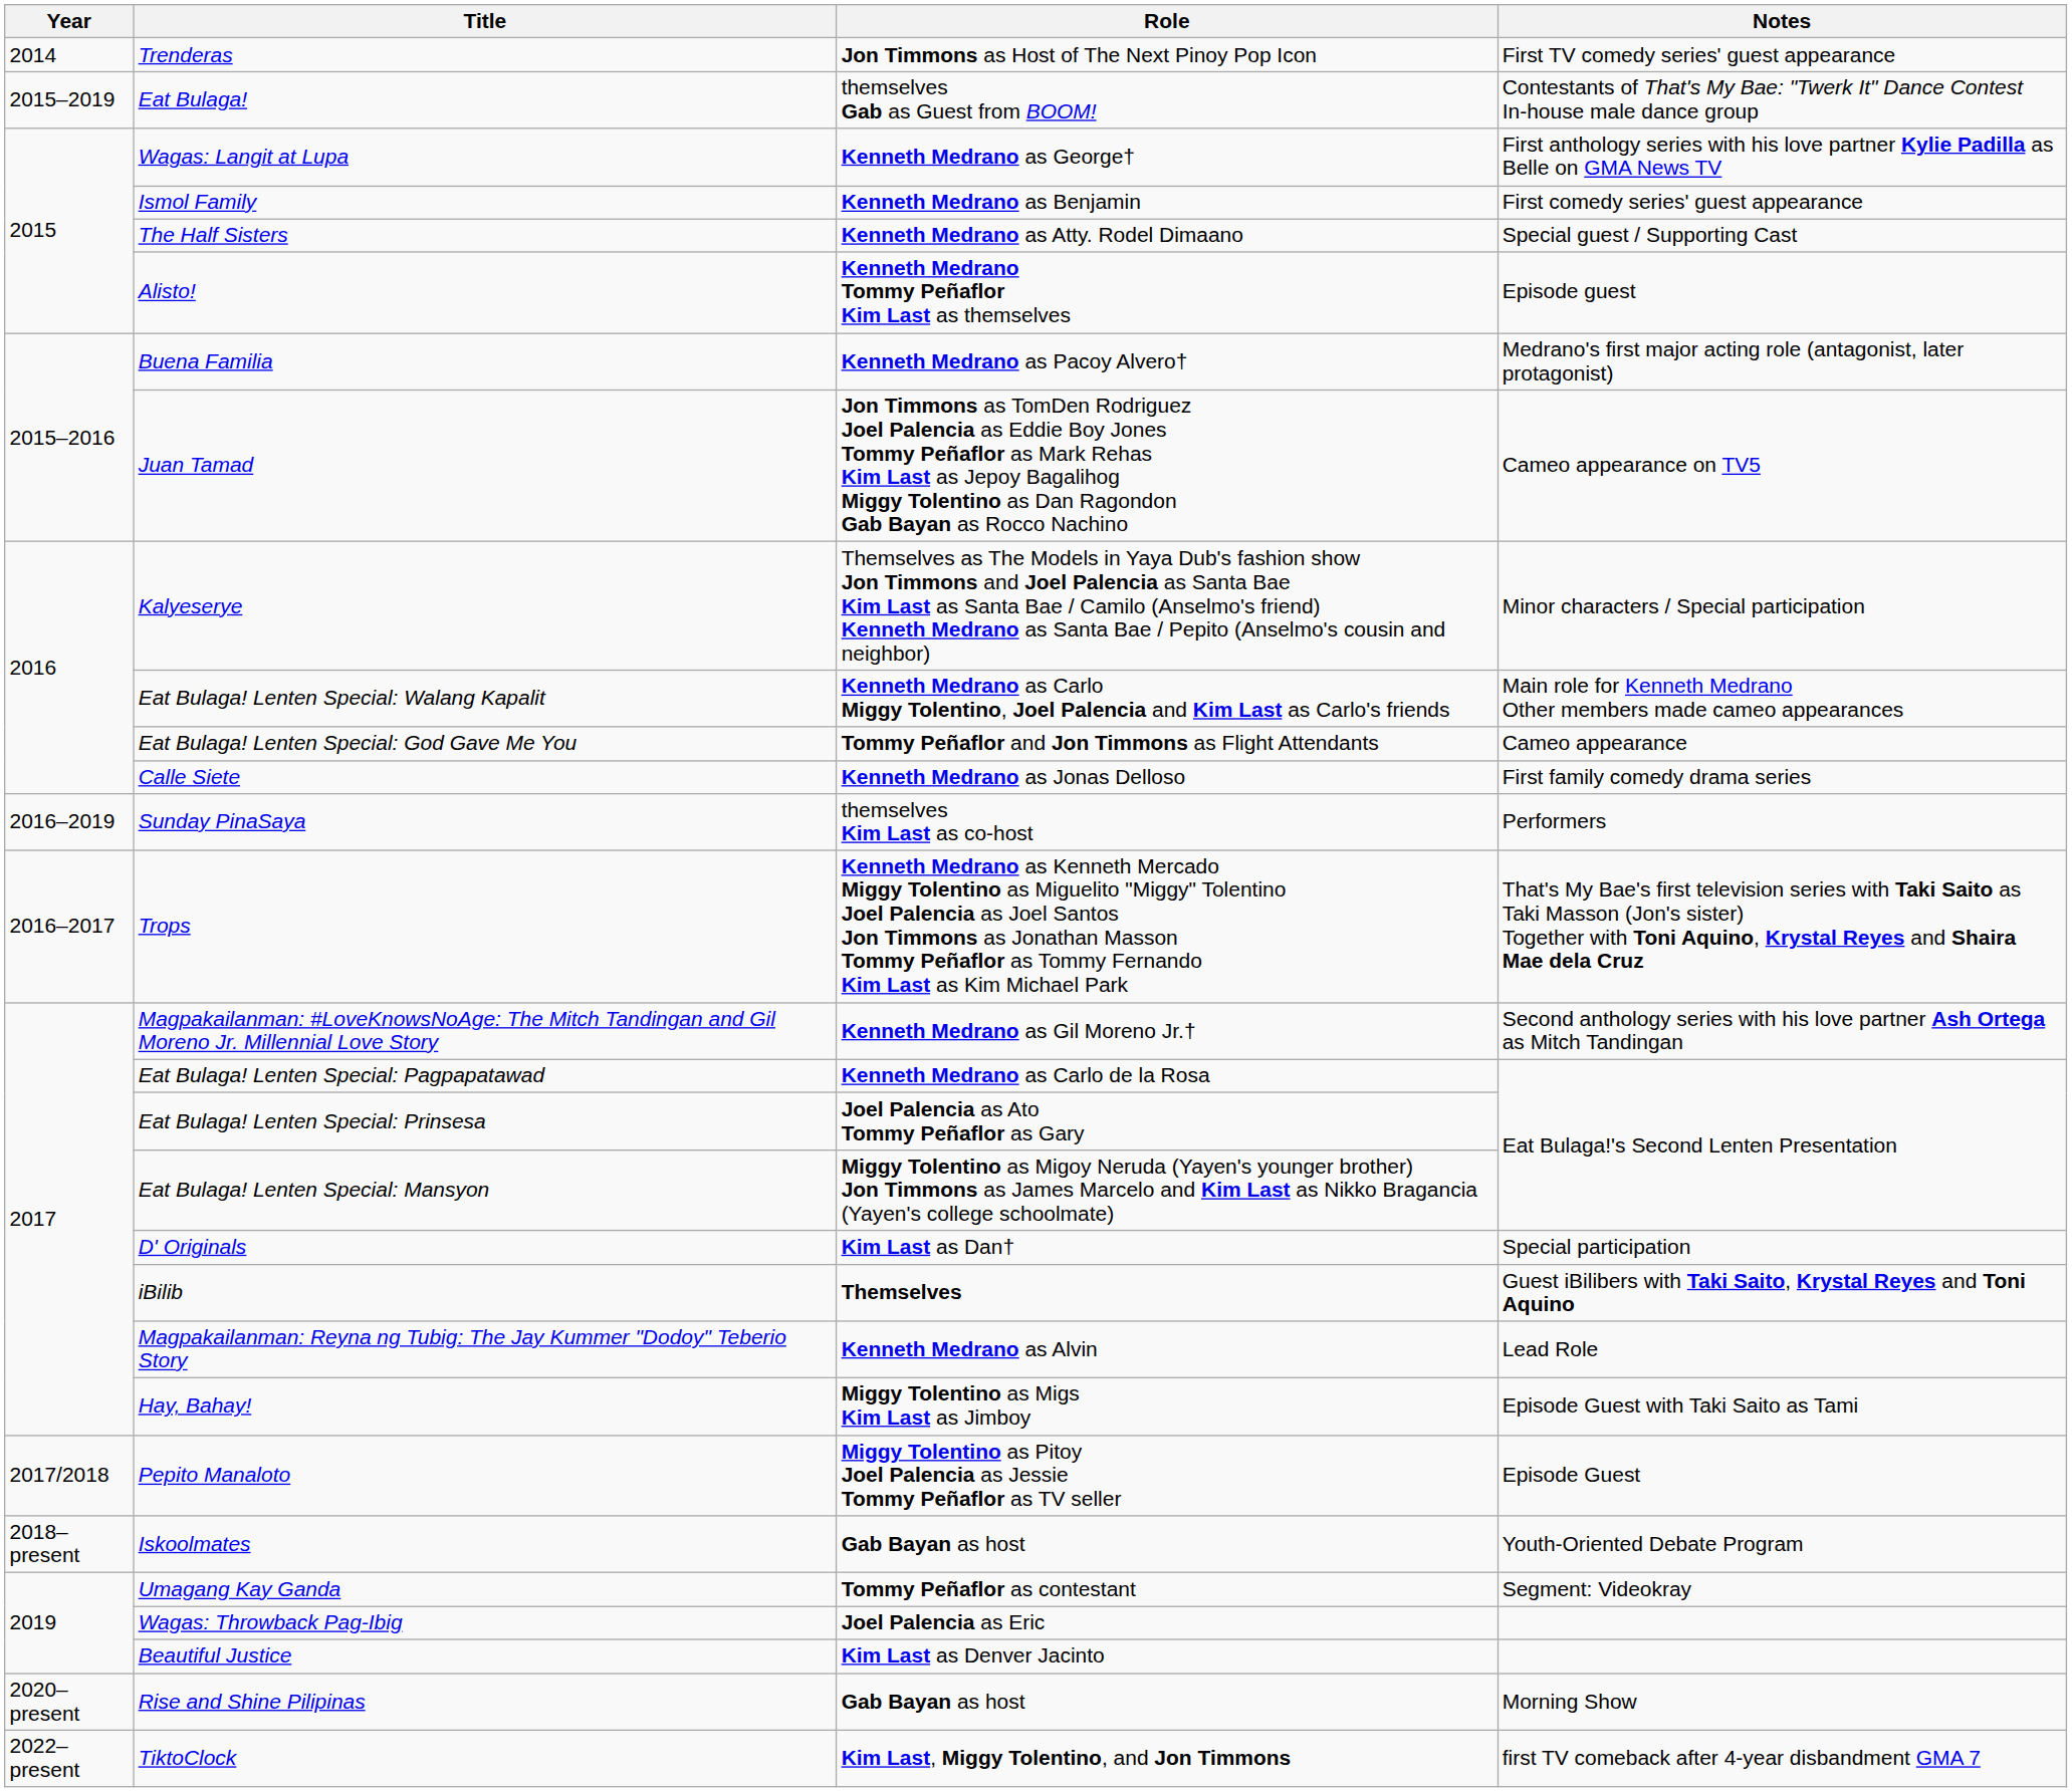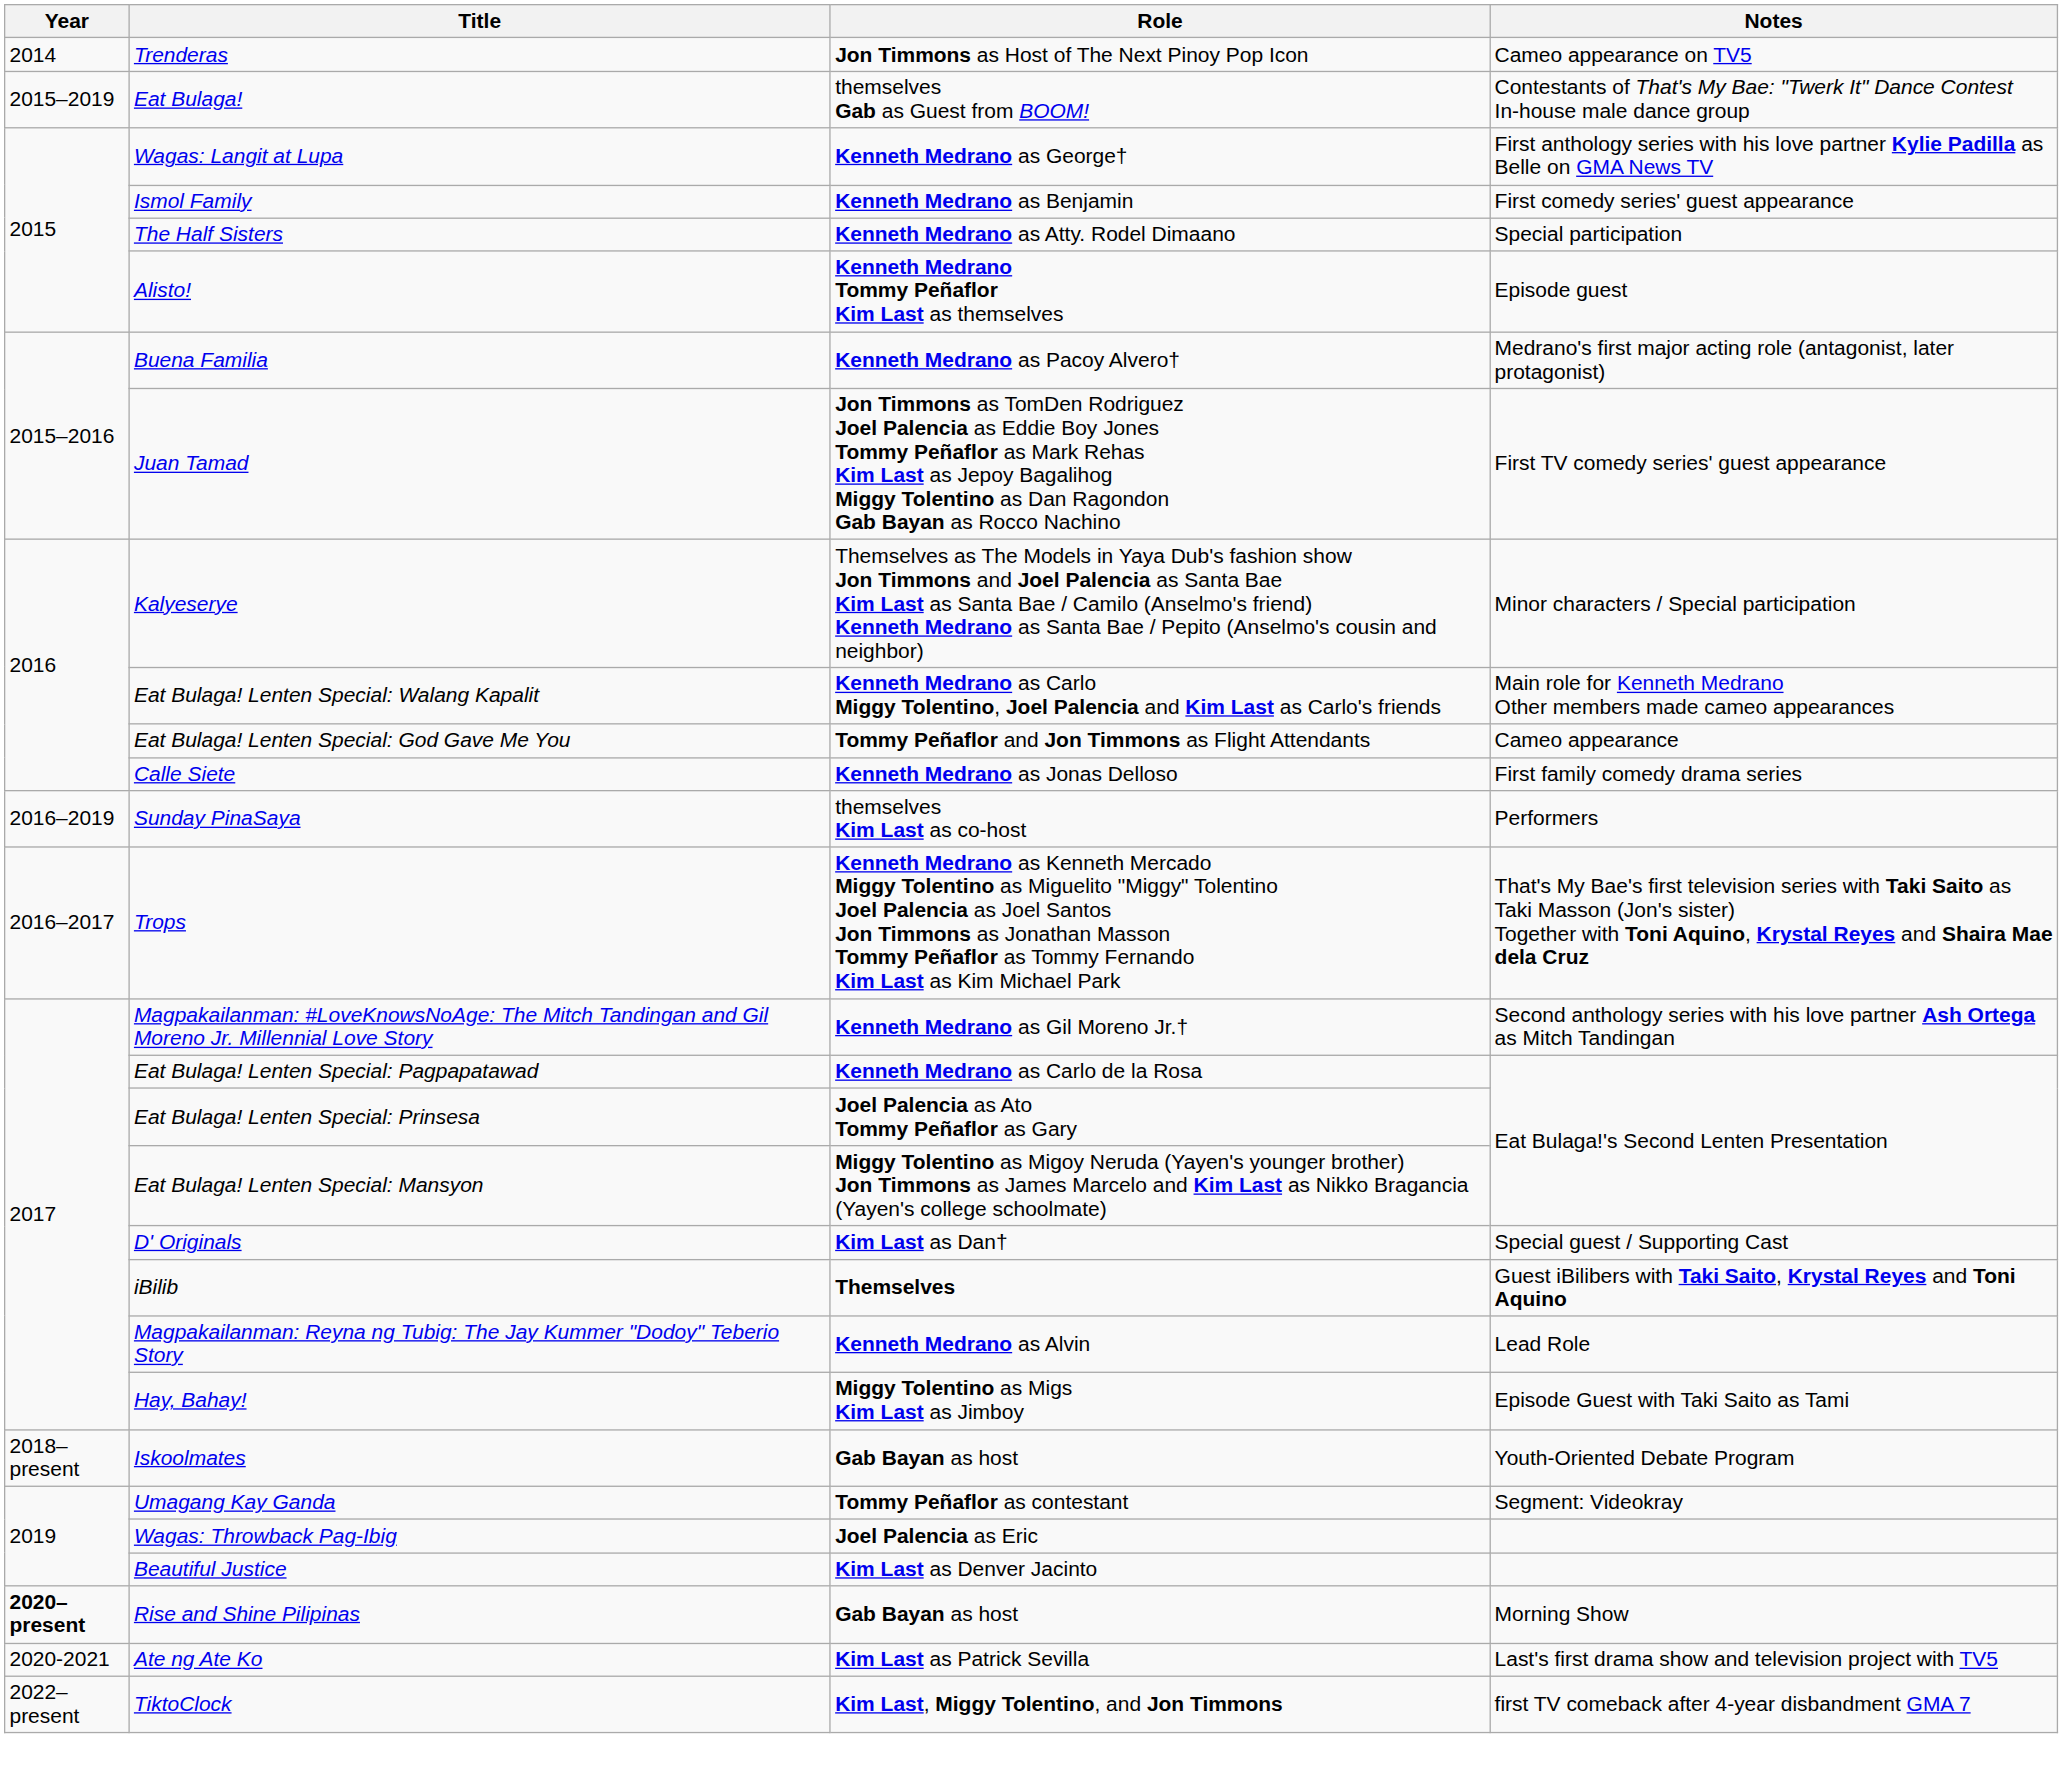 <table class="wikitable">
 <tr>
 <th>Year</th>
 <th>Title</th>
 <th>Role</th>
 <th>Notes</th>
 </tr>
 <tr>
 <td>2014</td>
 <td><em><a href='#'>Trenderas</a></em></td>
 <td><strong>Jon Timmons</strong> as Host of The Next Pinoy Pop Icon</td>
-<td>First TV comedy series' guest appearance</td>
+<td>Cameo appearance on <a href='#'>TV5</a></td>
 </tr>
 <tr>
 <td>2015–2019</td>
 <td><em><a href='#'>Eat Bulaga!</a></em></td>
 <td>themselves<br><strong>Gab</strong> as Guest from <em><a href='#'>BOOM!</a></em></td>
 <td>Contestants of <em>That's My Bae: "Twerk It" Dance Contest</em> <br> In-house male dance group</td>
 </tr>
 <tr>
 <td rowspan="4">2015</td>
 <td><em><a href='#'>Wagas: Langit at Lupa</a></em></td>
 <td><strong><a href='#'>Kenneth Medrano</a></strong> as George†</td>
 <td>First anthology series with his love partner <strong><a href='#'>Kylie Padilla</a></strong> as Belle on <a href='#'>GMA News TV</a></td>
 </tr>
 <tr>
 <td><em><a href='#'>Ismol Family</a></em></td>
 <td><strong><a href='#'>Kenneth Medrano</a></strong> as Benjamin</td>
 <td>First comedy series' guest appearance</td>
 </tr>
 <tr>
 <td><em><a href='#'>The Half Sisters</a></em></td>
 <td><strong><a href='#'>Kenneth Medrano</a></strong> as Atty. Rodel Dimaano</td>
-<td>Special guest / Supporting Cast</td>
+<td>Special participation</td>
 </tr>
 <tr>
 <td><em><a href='#'>Alisto!</a></em></td>
 <td><strong><a href='#'>Kenneth Medrano</a></strong> <br> <strong>Tommy Peñaflor</strong> <br> <strong><a href='#'>Kim Last</a></strong> as themselves</td>
 <td>Episode guest</td>
 </tr>
 <tr>
 <td rowspan="2">2015–2016</td>
 <td><em><a href='#'>Buena Familia</a></em></td>
 <td><strong><a href='#'>Kenneth Medrano</a></strong> as Pacoy Alvero†</td>
 <td>Medrano's first major acting role (antagonist, later protagonist)</td>
 </tr>
 <tr>
 <td><em><a href='#'>Juan Tamad</a></em></td>
 <td><strong>Jon Timmons</strong> as TomDen Rodriguez <br> <strong>Joel Palencia</strong> as Eddie Boy Jones <br> <strong>Tommy Peñaflor</strong> as Mark Rehas <br> <strong><a href='#'>Kim Last</a></strong> as Jepoy Bagalihog <br> <strong>Miggy Tolentino</strong> as Dan Ragondon <br> <strong>Gab Bayan</strong> as Rocco Nachino</td>
-<td>Cameo appearance on <a href='#'>TV5</a></td>
+<td>First TV comedy series' guest appearance</td>
 </tr>
 <tr>
 <td rowspan="4">2016</td>
 <td><em><a href='#'>Kalyeserye</a></em></td>
 <td>Themselves as The Models in Yaya Dub's fashion show <br> <strong>Jon Timmons</strong> and <strong>Joel Palencia</strong> as Santa Bae <br><strong><a href='#'>Kim Last</a></strong> as Santa Bae / Camilo (Anselmo's friend) <br> <strong><a href='#'>Kenneth Medrano</a></strong> as Santa Bae / Pepito (Anselmo's cousin and neighbor)</td>
 <td>Minor characters / Special participation</td>
 </tr>
 <tr>
 <td><em>Eat Bulaga! Lenten Special: Walang Kapalit</em></td>
 <td><strong><a href='#'>Kenneth Medrano</a></strong> as Carlo <br> <strong>Miggy Tolentino</strong>, <strong>Joel Palencia</strong> and <strong><a href='#'>Kim Last</a></strong> as Carlo's friends</td>
 <td>Main role for <a href='#'>Kenneth Medrano</a> <br> Other members made cameo appearances</td>
 </tr>
 <tr>
 <td><em>Eat Bulaga! Lenten Special: God Gave Me You</em></td>
 <td><strong>Tommy Peñaflor</strong> and <strong>Jon Timmons</strong> as Flight Attendants</td>
 <td>Cameo appearance</td>
 </tr>
 <tr>
 <td><em><a href='#'>Calle Siete</a></em></td>
 <td><strong><a href='#'>Kenneth Medrano</a></strong> as Jonas Delloso</td>
 <td>First family comedy drama series</td>
 </tr>
 <tr>
 <td rowspan="1">2016–2019</td>
 <td><em><a href='#'>Sunday PinaSaya</a></em></td>
 <td>themselves <br> <strong><a href='#'>Kim Last</a></strong> as co-host</td>
 <td>Performers</td>
 </tr>
 <tr>
 <td rowspan="1">2016–2017</td>
 <td><em><a href='#'>Trops</a></em></td>
 <td><strong><a href='#'>Kenneth Medrano</a></strong> as Kenneth Mercado <br> <strong>Miggy Tolentino</strong> as Miguelito "Miggy" Tolentino <br> <strong>Joel Palencia</strong> as Joel Santos <br> <strong>Jon Timmons</strong> as Jonathan Masson <br> <strong>Tommy Peñaflor</strong> as Tommy Fernando <br> <strong><a href='#'>Kim Last</a></strong> as Kim Michael Park</td>
 <td>That's My Bae's first television series with <strong>Taki Saito</strong> as Taki Masson (Jon's sister) <br> Together with <strong>Toni Aquino</strong>, <strong><a href='#'>Krystal Reyes</a></strong> and <strong>Shaira Mae dela Cruz</strong></td>
 </tr>
 <tr>
 <td rowspan="8">2017</td>
 <td><em><a href='#'>Magpakailanman: #LoveKnowsNoAge: The Mitch Tandingan and Gil Moreno Jr. Millennial Love Story</a></em></td>
 <td><strong><a href='#'>Kenneth Medrano</a></strong> as Gil Moreno Jr.†</td>
 <td>Second anthology series with his love partner <strong><a href='#'>Ash Ortega</a></strong> as Mitch Tandingan</td>
 </tr>
 <tr>
 <td><em>Eat Bulaga! Lenten Special: Pagpapatawad</em></td>
 <td><strong><a href='#'>Kenneth Medrano</a></strong> as Carlo de la Rosa</td>
 <td rowspan="3">Eat Bulaga!'s Second Lenten Presentation</td>
 </tr>
 <tr>
 <td><em>Eat Bulaga! Lenten Special: Prinsesa</em></td>
 <td><strong>Joel Palencia</strong> as Ato <br> <strong>Tommy Peñaflor</strong> as Gary</td>
 </tr>
 <tr>
 <td><em>Eat Bulaga! Lenten Special: Mansyon</em></td>
 <td><strong>Miggy Tolentino</strong> as Migoy Neruda (Yayen's younger brother) <br> <strong>Jon Timmons</strong> as James Marcelo and <strong><a href='#'>Kim Last</a></strong> as Nikko Bragancia (Yayen's college schoolmate)</td>
 </tr>
 <tr>
 <td><em><a href='#'>D' Originals</a></em></td>
 <td><strong><a href='#'>Kim Last</a></strong> as Dan†</td>
-<td>Special participation</td>
+<td>Special guest / Supporting Cast</td>
 </tr>
 <tr>
 <td><em>iBilib</em></td>
 <td><strong>Themselves</strong></td>
 <td>Guest iBilibers with <strong><a href='#'>Taki Saito</a></strong>, <strong><a href='#'>Krystal Reyes</a></strong> and <strong>Toni Aquino</strong></td>
 </tr>
 <tr>
 <td><em><a href='#'>Magpakailanman: Reyna ng Tubig: The Jay Kummer "Dodoy" Teberio Story</a></em></td>
 <td><strong><a href='#'>Kenneth Medrano</a></strong> as Alvin</td>
 <td>Lead Role</td>
 </tr>
 <tr>
 <td><em><a href='#'>Hay, Bahay!</a></em></td>
 <td><strong>Miggy Tolentino</strong> as Migs <br> <strong><a href='#'>Kim Last</a></strong> as Jimboy</td>
 <td>Episode Guest with Taki Saito as Tami</td>
-</tr>
-<tr>
-<td>2017/2018</td>
-<td><em><a href='#'>Pepito Manaloto</a></em></td>
-<td><strong><a href='#'>Miggy Tolentino</a></strong> as Pitoy <br> <strong>Joel Palencia</strong> as Jessie <br> <strong>Tommy Peñaflor</strong> as TV seller</td>
-<td>Episode Guest</td>
 </tr>
 <tr>
 <td rowspan="1">2018–present</td>
 <td><em><a href='#'>Iskoolmates</a></em></td>
 <td><strong>Gab Bayan</strong> as host</td>
 <td>Youth-Oriented Debate Program</td>
 </tr>
 <tr>
 <td rowspan="3">2019</td>
 <td><em><a href='#'>Umagang Kay Ganda</a></em></td>
 <td><strong>Tommy Peñaflor</strong> as contestant</td>
 <td>Segment: Videokray</td>
 </tr>
 <tr>
 <td><em><a href='#'>Wagas: Throwback Pag-Ibig</a></em></td>
 <td><strong>Joel Palencia</strong> as Eric</td>
 <td></td>
 </tr>
 <tr>
 <td><em><a href='#'>Beautiful Justice</a></em></td>
 <td><strong><a href='#'>Kim Last</a></strong> as Denver Jacinto</td>
 <td></td>
 </tr>
 <tr>
-<td>2020–present</td>
+<td><strong>2020–present</strong></td>
 <td><em><a href='#'>Rise and Shine Pilipinas</a></em></td>
 <td><strong>Gab Bayan</strong> as host</td>
 <td>Morning Show</td>
+</tr>
+<tr>
+<td>2020-2021</td>
+<td><em><a href='#'>Ate ng Ate Ko</a></em></td>
+<td><strong><a href='#'>Kim Last</a></strong> as Patrick Sevilla</td>
+<td>Last's first drama show and television project with <a href='#'>TV5</a></td>
 </tr>
 <tr>
 <td>2022–present</td>
 <td><em><a href='#'>TiktoClock</a></em></td>
 <td><strong><a href='#'>Kim Last</a></strong>, <strong>Miggy Tolentino</strong>, and <strong>Jon Timmons</strong></td>
 <td>first TV comeback after 4-year disbandment <a href='#'>GMA 7</a></td>
 </tr>
 </table>
